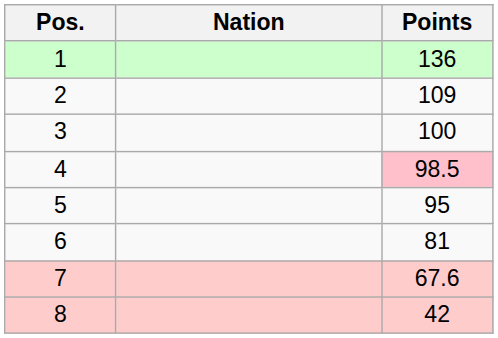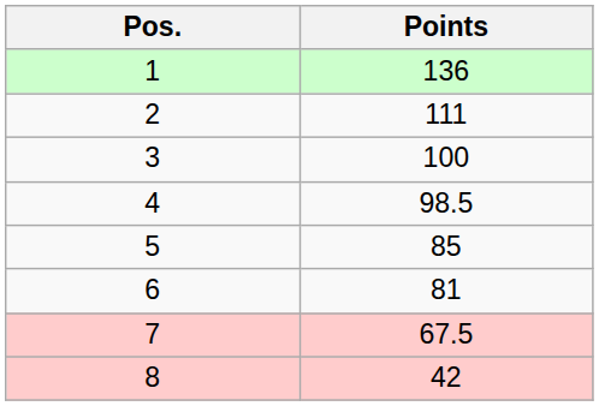 <table class="wikitable gauche" cellspacing="1" style="width:340px;">
 <tr style="background:#efefef; text-align:center;">
 <th style="width:70px;">Pos.</th>
-<th>Nation</th>
 <th style="width:70px;">Points</th>
 </tr>
 <tr style="vertical-align:top; text-align:center; background:#ccffcc;">
 <td>1</td>
-<td style="text-align:left;"></td>
 <td>136</td>
 </tr>
 <tr style="vertical-align:top; text-align:center;">
 <td>2</td>
-<td style="text-align:left;"></td>
-<td>109</td>
+<td>111</td>
 </tr>
 <tr style="vertical-align:top; text-align:center;">
 <td>3</td>
-<td style="text-align:left;"></td>
 <td>100</td>
 </tr>
 <tr style="vertical-align:top; text-align:center;">
 <td>4</td>
-<td style="text-align:left;"></td>
-<td style="background: pink;">98.5</td>
+<td>98.5</td>
 </tr>
 <tr style="vertical-align:top; text-align:center;">
 <td>5</td>
-<td style="text-align:left;"></td>
-<td>95</td>
+<td>85</td>
 </tr>
 <tr style="vertical-align:top; text-align:center;">
 <td>6</td>
-<td style="text-align:left;"></td>
 <td>81</td>
 </tr>
 <tr style="vertical-align:top; text-align:center; background:#ffcccc;">
 <td>7</td>
-<td style="text-align:left;"></td>
-<td>67.6</td>
+<td>67.5</td>
 </tr>
 <tr style="vertical-align:top; text-align:center; background:#ffcccc;">
 <td>8</td>
-<td style="text-align:left;"></td>
 <td>42</td>
 </tr>
 </table>
